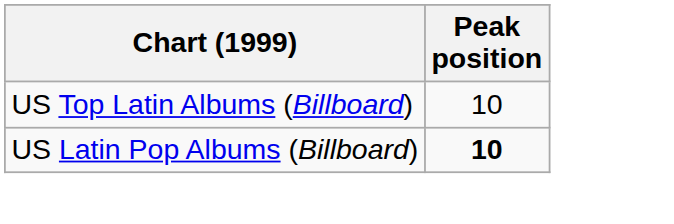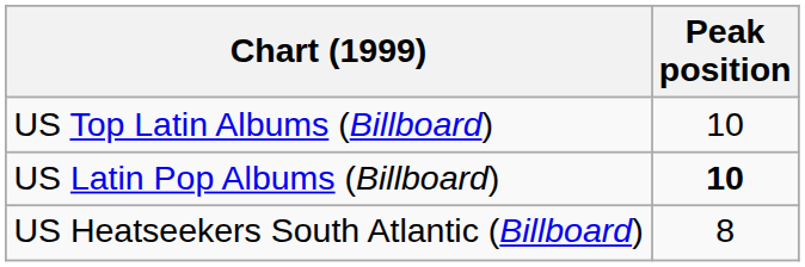 <table class="wikitable">
 <tr>
 <th>Chart (1999)</th>
 <th>Peak<br>position</th>
 </tr>
 <tr>
 <td>US <a href='#'>Top Latin Albums</a> (<a href='#'><em>Billboard</em></a>)</td>
 <td align="center">10</td>
 </tr>
 <tr>
 <td>US <a href='#'>Latin Pop Albums</a> (<em>Billboard</em>)</td>
 <td align="center"><strong>10</strong></td>
 </tr>
+<tr>
+<td>US Heatseekers South Atlantic (<a href='#'><em>Billboard</em></a>)</td>
+<td align="center">8</td>
+</tr>
 </table>
